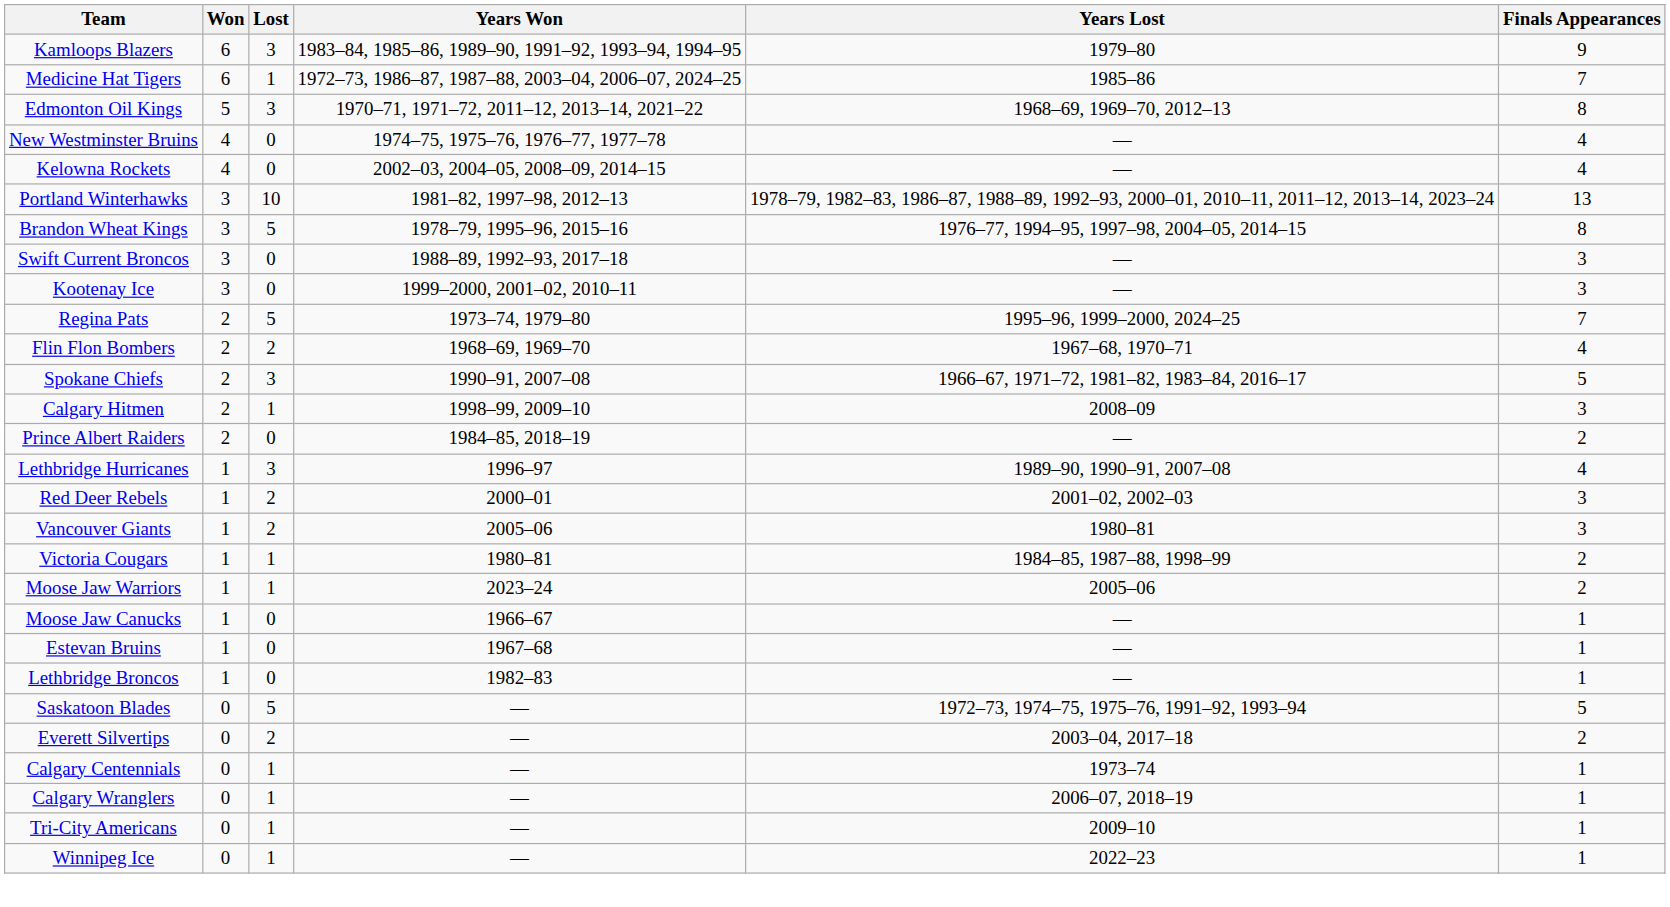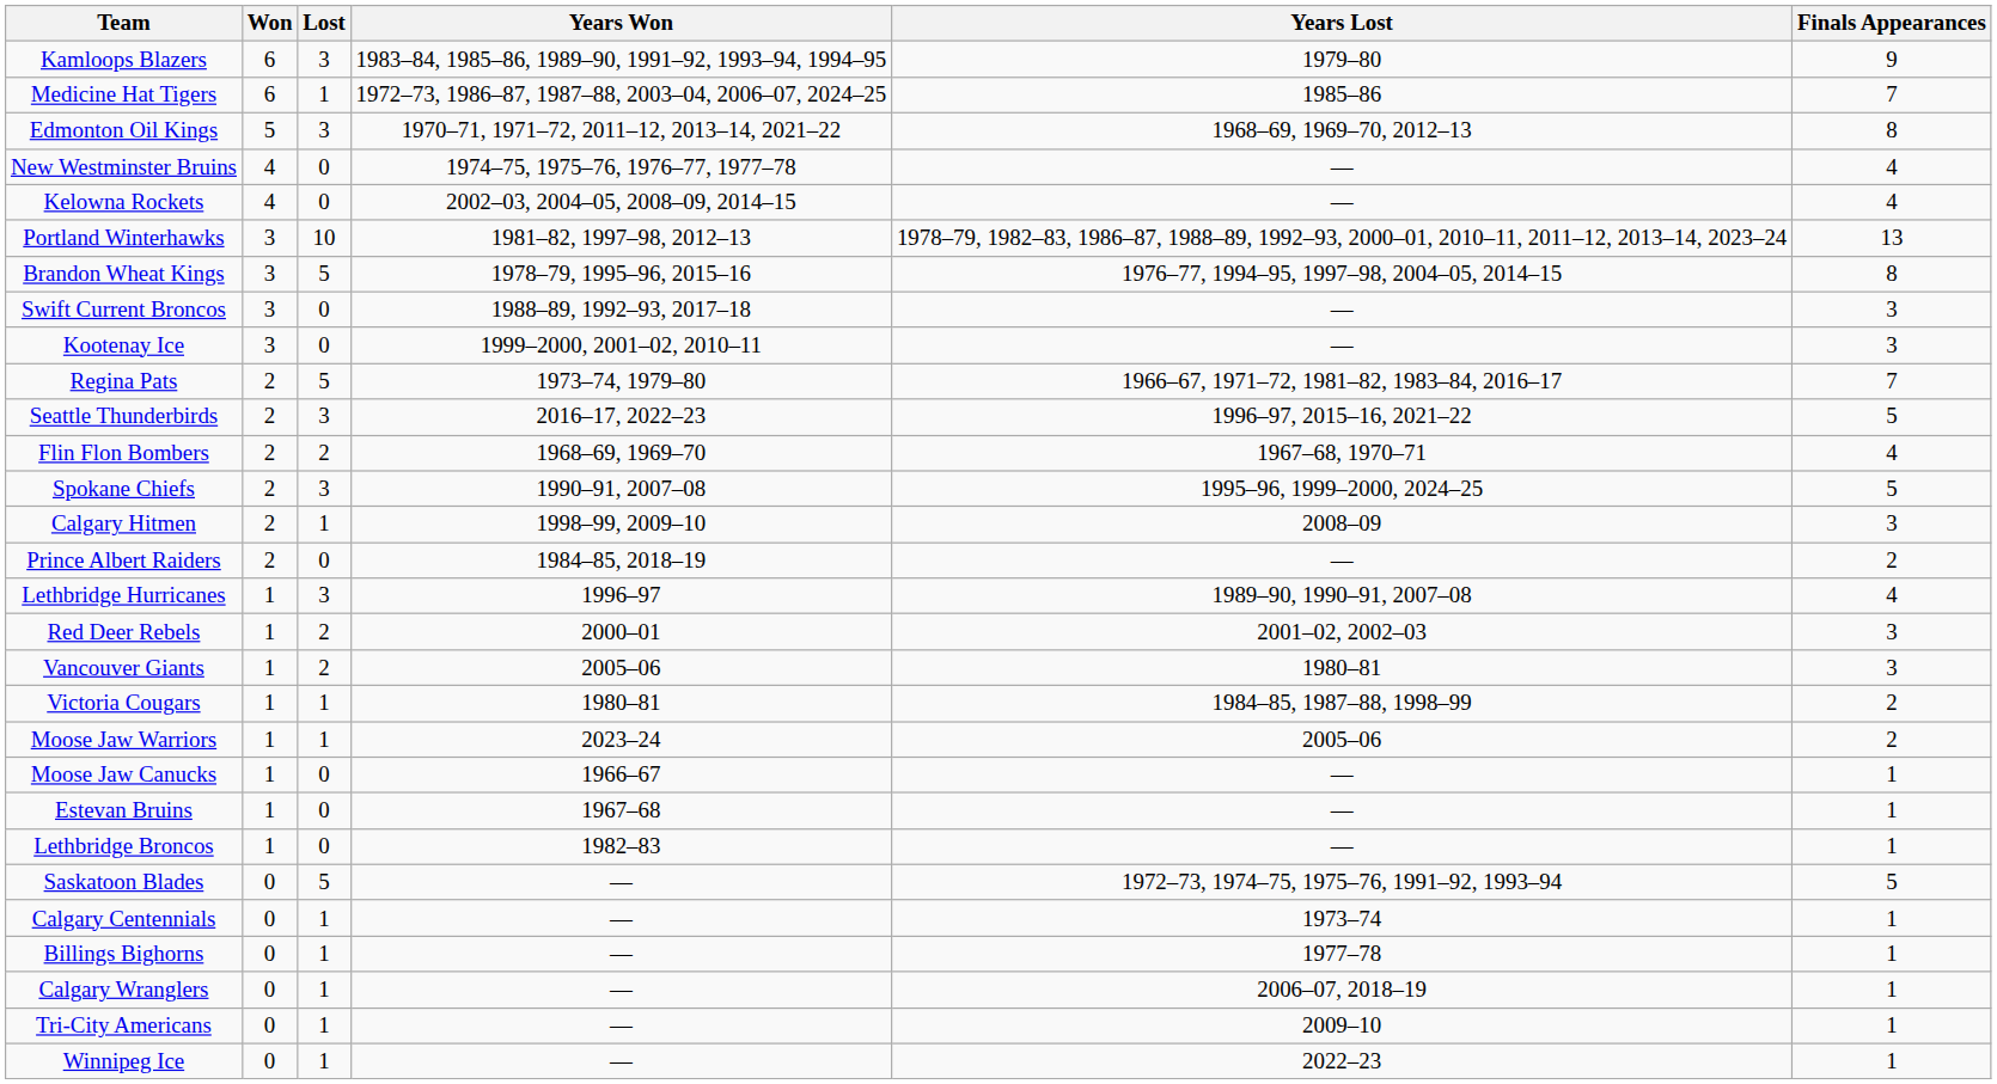 <table class="wikitable" style=text-align:center;">
 <tr>
 <th>Team</th>
 <th>Won</th>
 <th>Lost</th>
 <th>Years Won</th>
 <th>Years Lost</th>
 <th>Finals Appearances</th>
 </tr>
 <tr>
 <td><a href='#'>Kamloops Blazers</a></td>
 <td>6</td>
 <td>3</td>
 <td>1983–84, 1985–86, 1989–90, 1991–92, 1993–94, 1994–95</td>
 <td>1979–80</td>
 <td>9</td>
 </tr>
 <tr>
 <td><a href='#'>Medicine Hat Tigers</a></td>
 <td>6</td>
 <td>1</td>
 <td>1972–73, 1986–87, 1987–88, 2003–04, 2006–07, 2024–25</td>
 <td>1985–86</td>
 <td>7</td>
 </tr>
 <tr>
 <td><a href='#'>Edmonton Oil Kings</a></td>
 <td>5</td>
 <td>3</td>
 <td>1970–71, 1971–72, 2011–12, 2013–14, 2021–22</td>
 <td>1968–69, 1969–70, 2012–13</td>
 <td>8</td>
 </tr>
 <tr>
 <td><a href='#'>New Westminster Bruins</a></td>
 <td>4</td>
 <td>0</td>
 <td>1974–75, 1975–76, 1976–77, 1977–78</td>
 <td>—</td>
 <td>4</td>
 </tr>
 <tr>
 <td><a href='#'>Kelowna Rockets</a></td>
 <td>4</td>
 <td>0</td>
 <td>2002–03, 2004–05, 2008–09, 2014–15</td>
 <td>—</td>
 <td>4</td>
 </tr>
 <tr>
 <td><a href='#'>Portland Winterhawks</a></td>
 <td>3</td>
 <td>10</td>
 <td>1981–82, 1997–98, 2012–13</td>
 <td>1978–79, 1982–83, 1986–87, 1988–89, 1992–93, 2000–01, 2010–11, 2011–12, 2013–14, 2023–24</td>
 <td>13</td>
 </tr>
 <tr>
 <td><a href='#'>Brandon Wheat Kings</a></td>
 <td>3</td>
 <td>5</td>
 <td>1978–79, 1995–96, 2015–16</td>
 <td>1976–77, 1994–95, 1997–98, 2004–05, 2014–15</td>
 <td>8</td>
 </tr>
 <tr>
 <td><a href='#'>Swift Current Broncos</a></td>
 <td>3</td>
 <td>0</td>
 <td>1988–89, 1992–93, 2017–18</td>
 <td>—</td>
 <td>3</td>
 </tr>
 <tr>
 <td><a href='#'>Kootenay Ice</a></td>
 <td>3</td>
 <td>0</td>
 <td>1999–2000, 2001–02, 2010–11</td>
 <td>—</td>
 <td>3</td>
 </tr>
 <tr>
 <td><a href='#'>Regina Pats</a></td>
 <td>2</td>
 <td>5</td>
 <td>1973–74, 1979–80</td>
-<td>1995–96, 1999–2000, 2024–25</td>
+<td>1966–67, 1971–72, 1981–82, 1983–84, 2016–17</td>
 <td>7</td>
+</tr>
+<tr>
+<td><a href='#'>Seattle Thunderbirds</a></td>
+<td>2</td>
+<td>3</td>
+<td>2016–17, 2022–23</td>
+<td>1996–97, 2015–16, 2021–22</td>
+<td>5</td>
 </tr>
 <tr>
 <td><a href='#'>Flin Flon Bombers</a></td>
 <td>2</td>
 <td>2</td>
 <td>1968–69, 1969–70</td>
 <td>1967–68, 1970–71</td>
 <td>4</td>
 </tr>
 <tr>
 <td><a href='#'>Spokane Chiefs</a></td>
 <td>2</td>
 <td>3</td>
 <td>1990–91, 2007–08</td>
-<td>1966–67, 1971–72, 1981–82, 1983–84, 2016–17</td>
+<td>1995–96, 1999–2000, 2024–25</td>
 <td>5</td>
 </tr>
 <tr>
 <td><a href='#'>Calgary Hitmen</a></td>
 <td>2</td>
 <td>1</td>
 <td>1998–99, 2009–10</td>
 <td>2008–09</td>
 <td>3</td>
 </tr>
 <tr>
 <td><a href='#'>Prince Albert Raiders</a></td>
 <td>2</td>
 <td>0</td>
 <td>1984–85, 2018–19</td>
 <td>—</td>
 <td>2</td>
 </tr>
 <tr>
 <td><a href='#'>Lethbridge Hurricanes</a></td>
 <td>1</td>
 <td>3</td>
 <td>1996–97</td>
 <td>1989–90, 1990–91, 2007–08</td>
 <td>4</td>
 </tr>
 <tr>
 <td><a href='#'>Red Deer Rebels</a></td>
 <td>1</td>
 <td>2</td>
 <td>2000–01</td>
 <td>2001–02, 2002–03</td>
 <td>3</td>
 </tr>
 <tr>
 <td><a href='#'>Vancouver Giants</a></td>
 <td>1</td>
 <td>2</td>
 <td>2005–06</td>
 <td>1980–81</td>
 <td>3</td>
 </tr>
 <tr>
 <td><a href='#'>Victoria Cougars</a></td>
 <td>1</td>
 <td>1</td>
 <td>1980–81</td>
 <td>1984–85, 1987–88, 1998–99</td>
 <td>2</td>
 </tr>
 <tr>
 <td><a href='#'>Moose Jaw Warriors</a></td>
 <td>1</td>
 <td>1</td>
 <td>2023–24</td>
 <td>2005–06</td>
 <td>2</td>
 </tr>
 <tr>
 <td><a href='#'>Moose Jaw Canucks</a></td>
 <td>1</td>
 <td>0</td>
 <td>1966–67</td>
 <td>—</td>
 <td>1</td>
 </tr>
 <tr>
 <td><a href='#'>Estevan Bruins</a></td>
 <td>1</td>
 <td>0</td>
 <td>1967–68</td>
 <td>—</td>
 <td>1</td>
 </tr>
 <tr>
 <td><a href='#'>Lethbridge Broncos</a></td>
 <td>1</td>
 <td>0</td>
 <td>1982–83</td>
 <td>—</td>
 <td>1</td>
 </tr>
 <tr>
 <td><a href='#'>Saskatoon Blades</a></td>
 <td>0</td>
 <td>5</td>
 <td>—</td>
 <td>1972–73, 1974–75, 1975–76, 1991–92, 1993–94</td>
 <td>5</td>
 </tr>
 <tr>
-<td><a href='#'>Everett Silvertips</a></td>
-<td>0</td>
-<td>2</td>
-<td>—</td>
-<td>2003–04, 2017–18</td>
-<td>2</td>
-</tr>
-<tr>
 <td><a href='#'>Calgary Centennials</a></td>
 <td>0</td>
 <td>1</td>
 <td>—</td>
 <td>1973–74</td>
+<td>1</td>
+</tr>
+<tr>
+<td><a href='#'>Billings Bighorns</a></td>
+<td>0</td>
+<td>1</td>
+<td>—</td>
+<td>1977–78</td>
 <td>1</td>
 </tr>
 <tr>
 <td><a href='#'>Calgary Wranglers</a></td>
 <td>0</td>
 <td>1</td>
 <td>—</td>
 <td>2006–07, 2018–19</td>
 <td>1</td>
 </tr>
 <tr>
 <td><a href='#'>Tri-City Americans</a></td>
 <td>0</td>
 <td>1</td>
 <td>—</td>
 <td>2009–10</td>
 <td>1</td>
 </tr>
 <tr>
 <td><a href='#'>Winnipeg Ice</a></td>
 <td>0</td>
 <td>1</td>
 <td>—</td>
 <td>2022–23</td>
 <td>1</td>
 </tr>
 </table>
